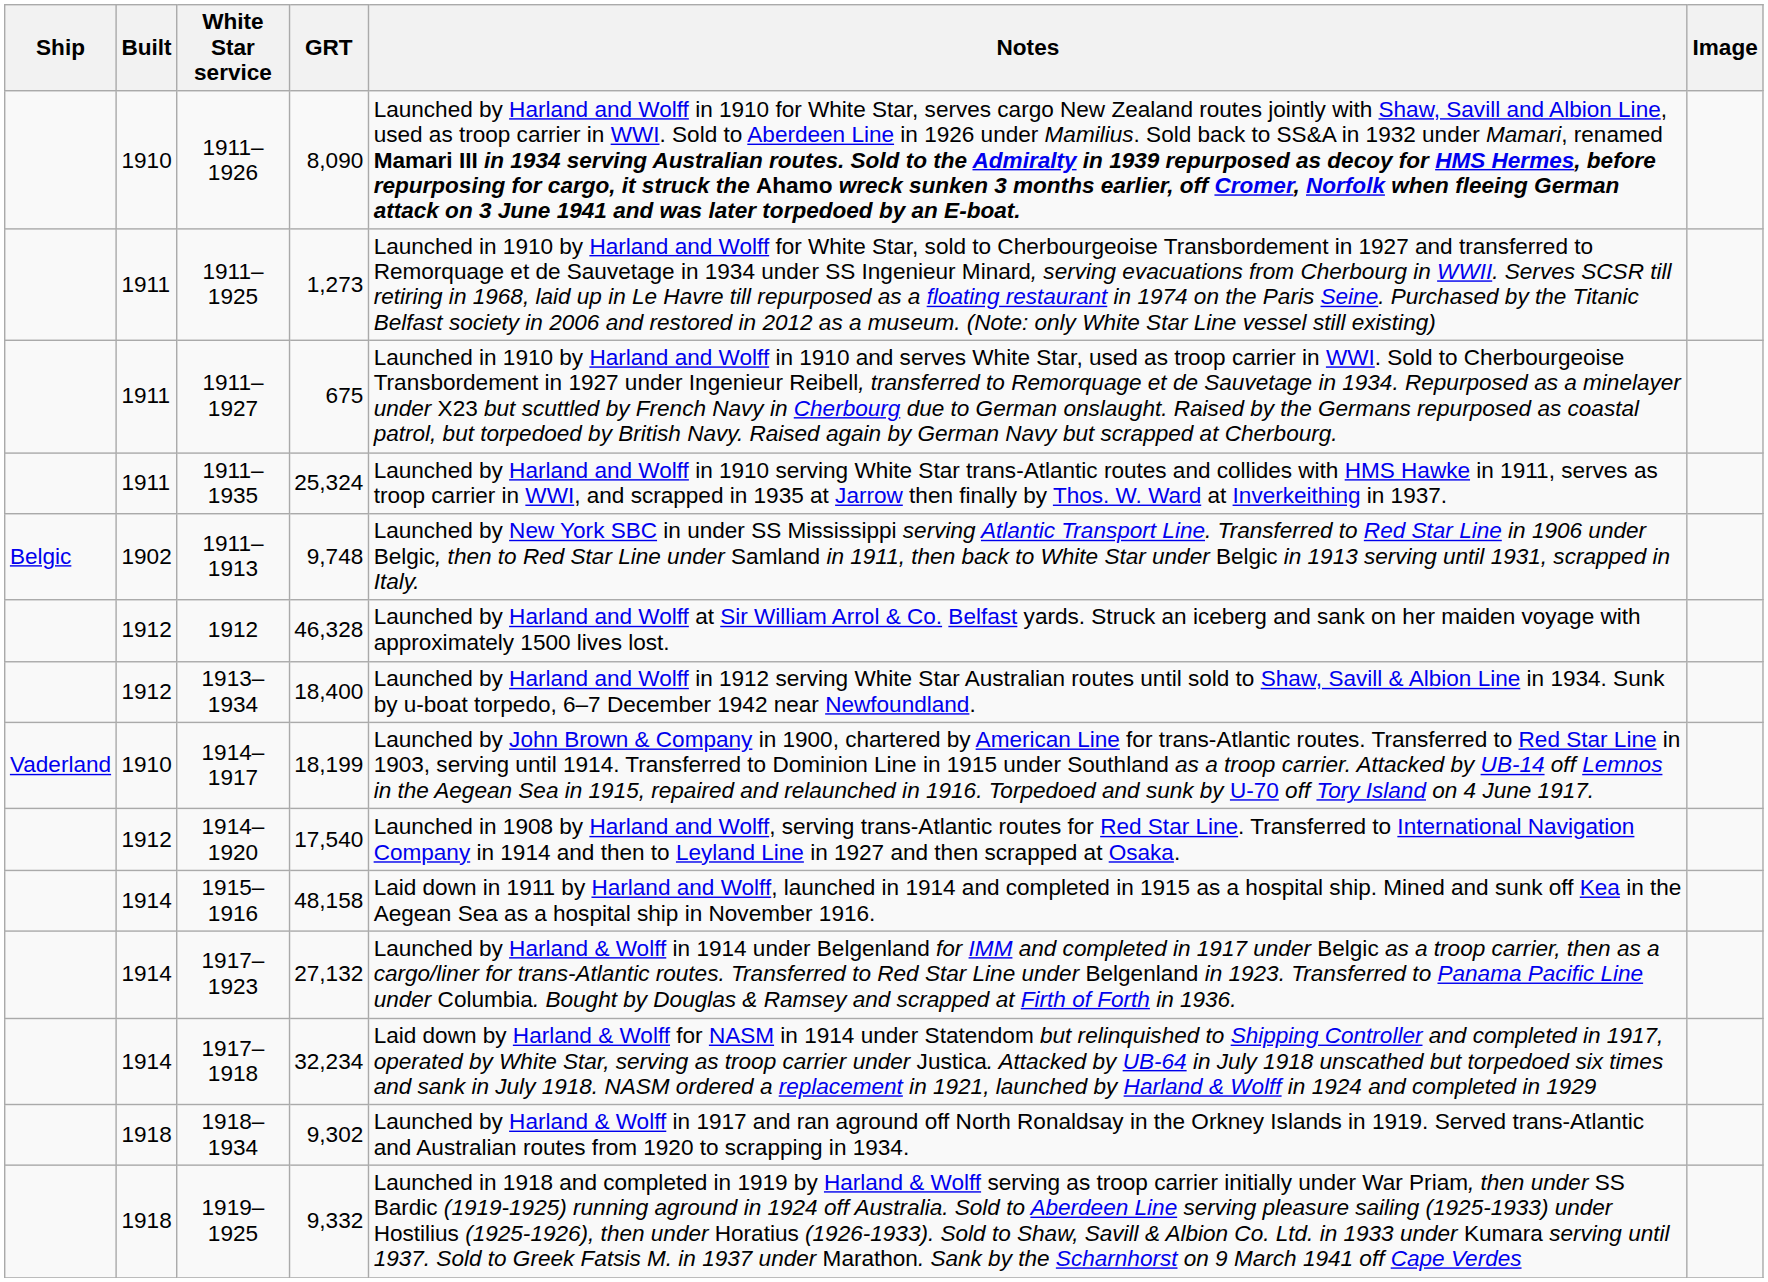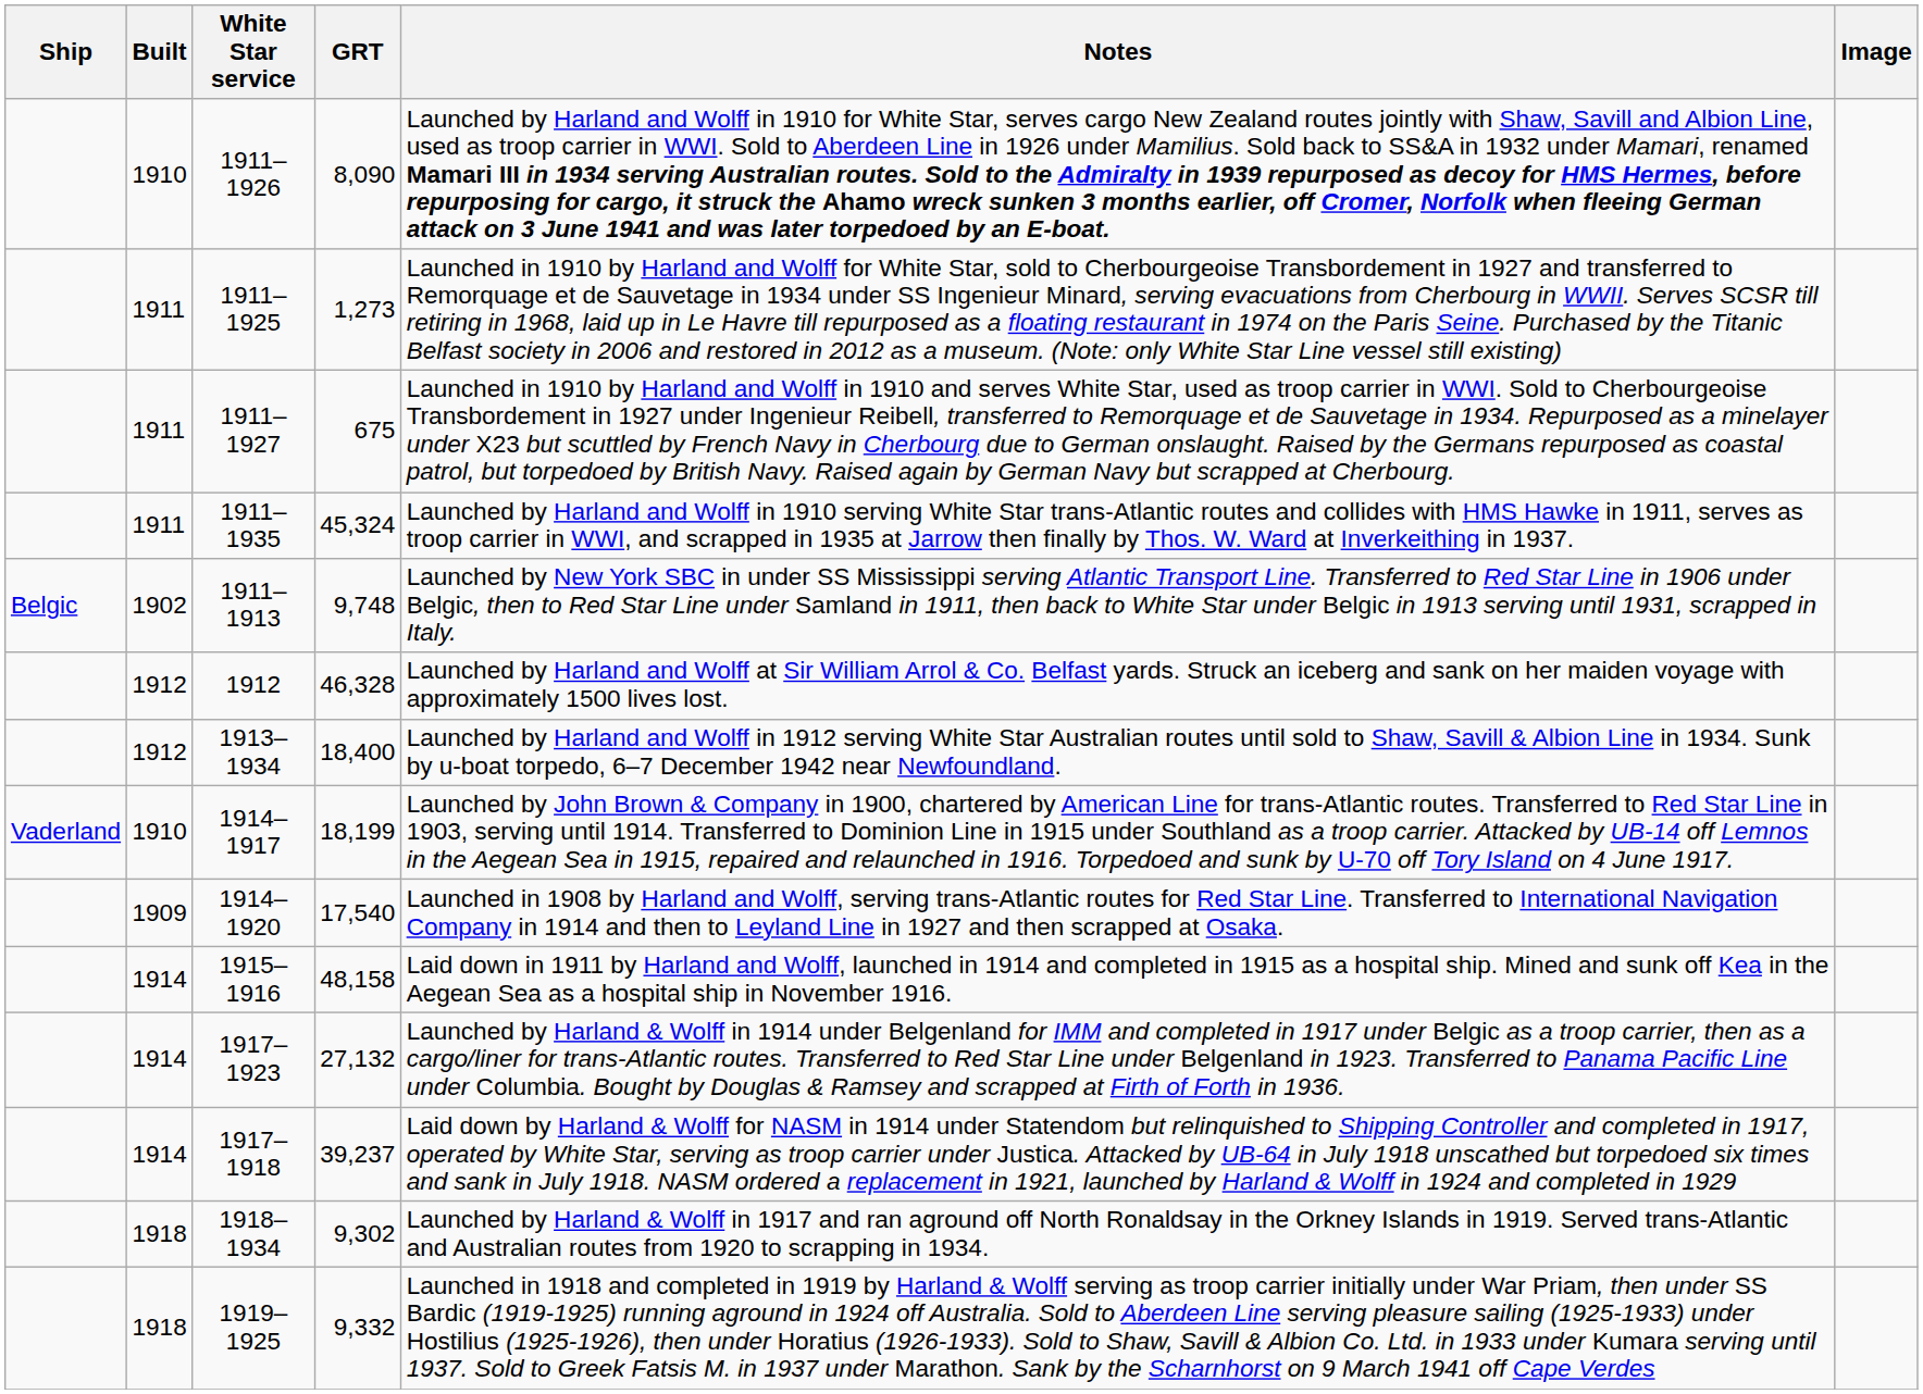 <table class="wikitable sortable">
 <tr>
 <th>Ship</th>
 <th>Built</th>
 <th>White Star service</th>
 <th>GRT</th>
 <th>Notes</th>
 <th>Image</th>
 </tr>
 <tr>
 <td></td>
 <td>1910</td>
 <td align="Center">1911–1926</td>
 <td Align="Right">8,090</td>
 <td>Launched by <a href='#'>Harland and Wolff</a> in 1910 for White Star, serves cargo New Zealand routes jointly with <a href='#'>Shaw, Savill and Albion Line</a>, used as troop carrier in <a href='#'>WWI</a>. Sold to <a href='#'>Aberdeen Line</a> in 1926 under <em>Mamilius</em>. Sold back to SS&A in 1932 under <em>Mamari</em>, renamed <strong>Mamari III<em> in 1934 serving Australian routes. Sold to the <a href='#'>Admiralty</a> in 1939 repurposed as decoy for <a href='#'>HMS Hermes</a>, before repurposing for cargo, it struck the </em>Ahamo<em> wreck sunken 3 months earlier, off <a href='#'>Cromer</a>, <a href='#'>Norfolk</a> when fleeing German attack on 3 June 1941 and was later torpedoed by an E-boat.</td>
 <td></td>
 </tr>
 <tr>
 <td></td>
 <td>1911</td>
 <td align="Center">1911–1925</td>
 <td Align="Right">1,273</td>
 <td>Launched in 1910 by <a href='#'>Harland and Wolff</a> for White Star, sold to Cherbourgeoise Transbordement in 1927 and transferred to Remorquage et de Sauvetage in 1934 under </em>SS Ingenieur Minard<em>, serving evacuations from Cherbourg in <a href='#'>WWII</a>. Serves SCSR till retiring in 1968, laid up in Le Havre till repurposed as a <a href='#'>floating restaurant</a> in 1974 on the Paris <a href='#'>Seine</a>. Purchased by the Titanic Belfast society in 2006 and restored in 2012 as a museum. (Note: only White Star Line vessel still existing)</td>
 <td></td>
 </tr>
 <tr>
 <td></td>
 <td>1911</td>
 <td align="Center">1911–1927</td>
 <td Align="Right">675</td>
 <td>Launched in 1910 by <a href='#'>Harland and Wolff</a> in 1910 and serves White Star, used as troop carrier in <a href='#'>WWI</a>. Sold to Cherbourgeoise Transbordement in 1927 under </em>Ingenieur Reibell<em>, transferred to Remorquage et de Sauvetage in 1934. Repurposed as a minelayer under </em>X23<em> but scuttled by French Navy in <a href='#'>Cherbourg</a> due to German onslaught. Raised by the Germans repurposed as coastal patrol, but torpedoed by British Navy. Raised again by German Navy but scrapped at Cherbourg.</td>
 <td></td>
 </tr>
 <tr>
 <td></td>
 <td>1911</td>
 <td align="Center">1911–1935</td>
-<td>25,324</td>
+<td>45,324</td>
 <td>Launched by <a href='#'>Harland and Wolff</a> in 1910 serving White Star trans-Atlantic routes and collides with <a href='#'>HMS Hawke</a> in 1911, serves as troop carrier in <a href='#'>WWI</a>, and scrapped in 1935 at <a href='#'>Jarrow</a> then finally by <a href='#'>Thos. W. Ward</a> at <a href='#'>Inverkeithing</a> in 1937.</td>
 <td></td>
 </tr>
 <tr>
 <td><a href='#'></em>Belgic<em></a></td>
 <td>1902</td>
 <td align="Center">1911–1913</td>
 <td Align="Right">9,748</td>
 <td>Launched by <a href='#'>New York SBC</a> in under </em>SS Mississippi<em> serving <a href='#'>Atlantic Transport Line</a>. Transferred to <a href='#'>Red Star Line</a> in 1906 under </em>Belgic<em>, then to Red Star Line under </em>Samland<em> in 1911, then back to White Star under </em>Belgic<em> in 1913 serving until 1931, scrapped in Italy.</td>
 <td></td>
 </tr>
 <tr>
 <td></td>
 <td>1912</td>
 <td align="Center">1912</td>
 <td>46,328</td>
 <td>Launched by <a href='#'>Harland and Wolff</a> at <a href='#'>Sir William Arrol & Co.</a> <a href='#'>Belfast</a> yards. Struck an iceberg and sank on her maiden voyage with approximately 1500 lives lost.</td>
 <td></td>
 </tr>
 <tr>
 <td></td>
 <td>1912</td>
 <td align="Center">1913–1934</td>
 <td>18,400</td>
 <td>Launched by <a href='#'>Harland and Wolff</a> in 1912 serving White Star Australian routes until sold to <a href='#'>Shaw, Savill & Albion Line</a> in 1934. Sunk by u-boat torpedo, 6–7 December 1942 near <a href='#'>Newfoundland</a>.</td>
 <td></td>
 </tr>
 <tr>
 <td><a href='#'></em>Vaderland<em></a></td>
 <td>1910</td>
 <td align="Center">1914–1917</td>
 <td>18,199</td>
 <td>Launched by <a href='#'>John Brown & Company</a> in 1900, chartered by <a href='#'>American Line</a> for trans-Atlantic routes. Transferred to <a href='#'>Red Star Line</a> in 1903, serving until 1914. Transferred to Dominion Line in 1915 under </em>Southland<em> as a troop carrier. Attacked by <a href='#'>UB-14</a> off <a href='#'>Lemnos</a> in the Aegean Sea in 1915, repaired and relaunched in 1916. Torpedoed and sunk by <a href='#'></em>U-70<em></a> off <a href='#'>Tory Island</a> on 4 June 1917.</td>
 <td></td>
 </tr>
 <tr>
 <td></td>
-<td>1912</td>
+<td>1909</td>
 <td align="Center">1914–1920</td>
 <td>17,540</td>
 <td>Launched in 1908 by <a href='#'>Harland and Wolff</a>, serving trans-Atlantic routes for <a href='#'>Red Star Line</a>. Transferred to <a href='#'>International Navigation Company</a> in 1914 and then to <a href='#'>Leyland Line</a> in 1927 and then scrapped at <a href='#'>Osaka</a>.</td>
 <td></td>
 </tr>
 <tr>
 <td></td>
 <td>1914</td>
 <td align="Center">1915–1916</td>
 <td>48,158</td>
 <td>Laid down in 1911 by <a href='#'>Harland and Wolff</a>, launched in 1914 and completed in 1915 as a hospital ship. Mined and sunk off <a href='#'>Kea</a> in the Aegean Sea as a hospital ship in November 1916.</td>
 <td></td>
 </tr>
 <tr>
 <td></td>
 <td>1914</td>
 <td align="Center">1917–1923</td>
 <td>27,132</td>
 <td>Launched by <a href='#'>Harland & Wolff</a> in 1914 under </em>Belgenland <em> for <a href='#'>IMM</a> and completed in 1917 under </em>Belgic<em> as a troop carrier, then as a cargo/liner for trans-Atlantic routes. Transferred to Red Star Line under </em>Belgenland<em> in 1923. Transferred to <a href='#'>Panama Pacific Line</a> under </em>Columbia<em>. Bought by Douglas & Ramsey and scrapped at <a href='#'>Firth of Forth</a> in 1936.</td>
 <td></td>
 </tr>
 <tr>
 <td></td>
 <td>1914</td>
 <td align="Center">1917–1918</td>
-<td>32,234</td>
+<td>39,237</td>
 <td>Laid down by <a href='#'>Harland & Wolff</a> for <a href='#'>NASM</a> in 1914 under </em>Statendom<em> but relinquished to <a href='#'>Shipping Controller</a> and completed in 1917, operated by White Star, serving as troop carrier under </em>Justica<em>. Attacked by <a href='#'>UB-64</a> in July 1918 unscathed but torpedoed six times and sank in July 1918. NASM ordered a <a href='#'>replacement</a> in 1921, launched by <a href='#'>Harland & Wolff</a> in 1924 and completed in 1929</td>
 <td></td>
 </tr>
 <tr>
 <td></td>
 <td>1918</td>
 <td align="Center">1918–1934</td>
 <td Align="Right">9,302</td>
 <td>Launched by <a href='#'>Harland & Wolff</a> in 1917 and ran aground off North Ronaldsay in the Orkney Islands in 1919. Served trans-Atlantic and Australian routes from 1920 to scrapping in 1934.</td>
 <td></td>
 </tr>
 <tr>
 <td></td>
 <td>1918</td>
 <td align="Center">1919–1925</td>
 <td Align="Right">9,332</td>
 <td>Launched in 1918 and completed in 1919 by <a href='#'>Harland & Wolff</a> serving as troop carrier initially under </em>War Priam<em>, then under </em>SS Bardic<em> (1919-1925) running aground in 1924 off Australia. Sold to <a href='#'>Aberdeen Line</a> serving pleasure sailing (1925-1933) under </em>Hostilius<em> (1925-1926), then under </em>Horatius<em> (1926-1933). Sold to Shaw, Savill & Albion Co. Ltd. in 1933 under </em>Kumara<em> serving until 1937. Sold to Greek Fatsis M. in 1937 under </em>Marathon<em>. Sank by the <a href='#'>Scharnhorst</a> on 9 March 1941 off <a href='#'>Cape Verdes</a></td>
 <td></td>
 </tr>
 </table>
